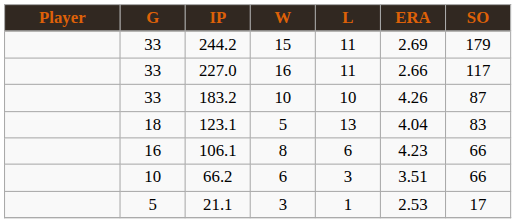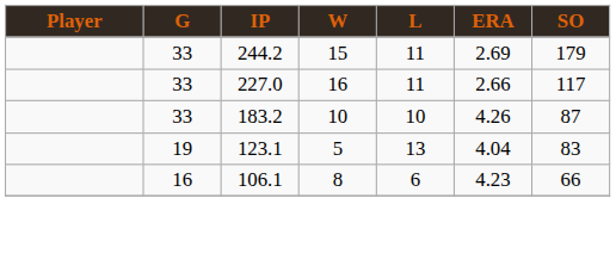 <table class="wikitable sortable">
 <tr>
 <th style="background:#312821;color:#de6108;" width="16%">Player</th>
 <th style="background:#312821;color:#de6108;" width="9%">G</th>
 <th style="background:#312821;color:#de6108;" width="9%">IP</th>
 <th style="background:#312821;color:#de6108;" width="9%">W</th>
 <th style="background:#312821;color:#de6108;" width="9%">L</th>
 <th style="background:#312821;color:#de6108;" width="9%">ERA</th>
 <th style="background:#312821;color:#de6108;" width="9%">SO</th>
 </tr>
 <tr align="center">
 <td></td>
 <td>33</td>
 <td>244.2</td>
 <td>15</td>
 <td>11</td>
 <td>2.69</td>
 <td>179</td>
 </tr>
 <tr align="center">
 <td></td>
 <td>33</td>
 <td>227.0</td>
 <td>16</td>
 <td>11</td>
 <td>2.66</td>
 <td>117</td>
 </tr>
 <tr align="center">
 <td></td>
 <td>33</td>
 <td>183.2</td>
 <td>10</td>
 <td>10</td>
 <td>4.26</td>
 <td>87</td>
 </tr>
 <tr align="center">
 <td></td>
-<td>18</td>
+<td>19</td>
 <td>123.1</td>
 <td>5</td>
 <td>13</td>
 <td>4.04</td>
 <td>83</td>
 </tr>
 <tr align="center">
 <td></td>
 <td>16</td>
 <td>106.1</td>
 <td>8</td>
 <td>6</td>
 <td>4.23</td>
 <td>66</td>
 </tr>
 <tr align="center">
-<td></td>
-<td>10</td>
-<td>66.2</td>
-<td>6</td>
-<td>3</td>
-<td>3.51</td>
-<td>66</td>
-</tr>
-<tr align="center">
-<td></td>
-<td>5</td>
-<td>21.1</td>
-<td>3</td>
-<td>1</td>
-<td>2.53</td>
-<td>17</td>
-</tr>
-<tr align="center">
 </tr>
 </table>
